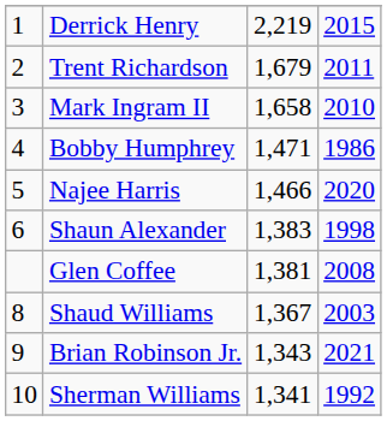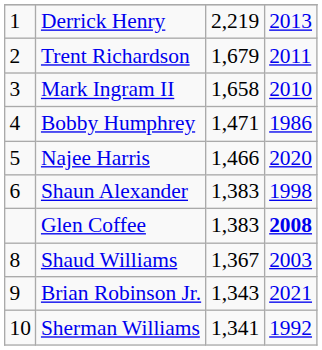 <table class="wikitable">
 <tr>
 </tr>
 <tr>
 <td>1</td>
 <td><a href='#'>Derrick Henry</a></td>
 <td>2,219</td>
-<td><a href='#'>2015</a></td>
+<td><a href='#'>2013</a></td>
 </tr>
 <tr>
 <td>2</td>
 <td><a href='#'>Trent Richardson</a></td>
 <td>1,679</td>
 <td><a href='#'>2011</a></td>
 </tr>
 <tr>
 <td>3</td>
 <td><a href='#'>Mark Ingram II</a></td>
 <td>1,658</td>
 <td><a href='#'>2010</a></td>
 </tr>
 <tr>
 <td>4</td>
 <td><a href='#'>Bobby Humphrey</a></td>
 <td>1,471</td>
 <td><a href='#'>1986</a></td>
 </tr>
 <tr>
 <td>5</td>
 <td><a href='#'>Najee Harris </a></td>
 <td>1,466</td>
 <td><a href='#'>2020</a></td>
 </tr>
 <tr>
 <td>6</td>
 <td><a href='#'>Shaun Alexander</a></td>
 <td>1,383</td>
 <td><a href='#'>1998</a></td>
 </tr>
 <tr>
 <td></td>
 <td><a href='#'>Glen Coffee</a></td>
-<td>1,381</td>
-<td><a href='#'>2008</a></td>
+<td>1,383</td>
+<td><strong><a href='#'>2008</a></strong></td>
 </tr>
 <tr>
 <td>8</td>
 <td><a href='#'>Shaud Williams</a></td>
 <td>1,367</td>
 <td><a href='#'>2003</a></td>
 </tr>
 <tr>
 <td>9</td>
 <td><a href='#'>Brian Robinson Jr.</a></td>
 <td>1,343</td>
 <td><a href='#'>2021</a></td>
 </tr>
 <tr>
 <td>10</td>
 <td><a href='#'>Sherman Williams</a></td>
 <td>1,341</td>
 <td><a href='#'>1992</a></td>
 </tr>
 </table>
